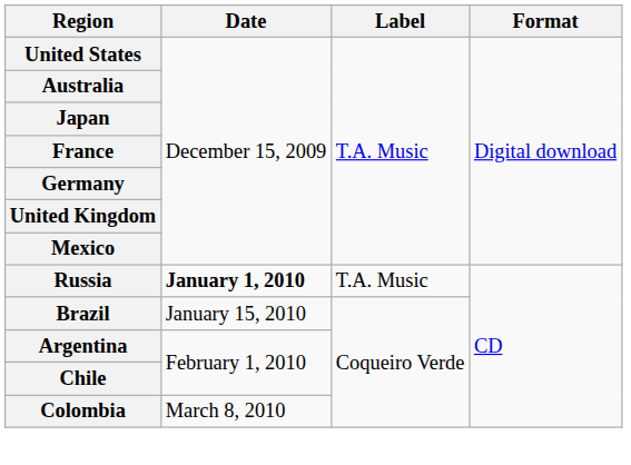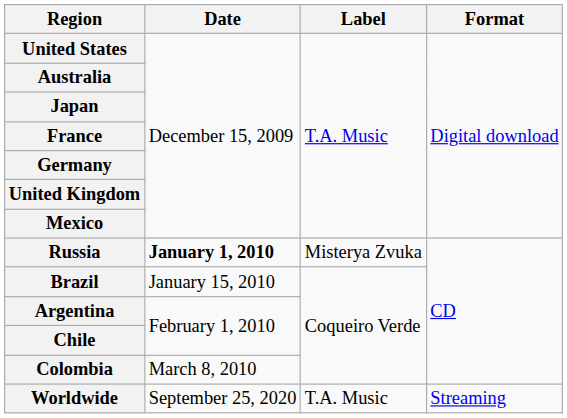 <table class="wikitable plainrowheaders">
 <tr>
 <th>Region</th>
 <th>Date</th>
 <th>Label</th>
 <th>Format</th>
 </tr>
 <tr>
 <th scope="row">United States</th>
 <td rowspan="7">December 15, 2009</td>
 <td rowspan="7"><a href='#'>T.A. Music</a></td>
 <td rowspan="7"><a href='#'>Digital download</a></td>
 </tr>
 <tr>
 <th scope="row">Australia</th>
 </tr>
 <tr>
 <th scope="row">Japan</th>
 </tr>
 <tr>
 <th scope="row">France</th>
 </tr>
 <tr>
 <th scope="row">Germany</th>
 </tr>
 <tr>
 <th scope="row">United Kingdom</th>
 </tr>
 <tr>
 <th scope="row">Mexico</th>
 </tr>
 <tr>
 <th scope="row">Russia</th>
 <td><strong>January 1, 2010</strong></td>
-<td>T.A. Music</td>
+<td>Misterya Zvuka</td>
 <td rowspan="5"><a href='#'>CD</a></td>
 </tr>
 <tr>
 <th scope="row">Brazil</th>
 <td>January 15, 2010</td>
 <td rowspan="4">Coqueiro Verde</td>
 </tr>
 <tr>
 <th scope="row">Argentina</th>
 <td rowspan="2">February 1, 2010</td>
 </tr>
 <tr>
 <th scope="row">Chile</th>
 </tr>
 <tr>
 <th scope="row">Colombia</th>
 <td>March 8, 2010</td>
 </tr>
+<tr>
+<th scope="row">Worldwide</th>
+<td>September 25, 2020</td>
+<td>T.A. Music</td>
+<td><a href='#'>Streaming</a></td>
+</tr>
 </table>
